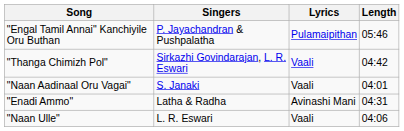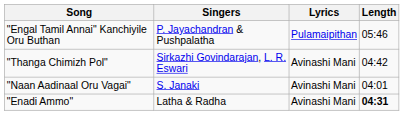 <table class="wikitable">
 <tr>
 <th>Song</th>
 <th>Singers</th>
 <th>Lyrics</th>
 <th>Length</th>
 </tr>
 <tr>
 <td>"Engal Tamil Annai" Kanchiyile Oru Buthan</td>
 <td><a href='#'>P. Jayachandran</a> & Pushpalatha</td>
 <td><a href='#'>Pulamaipithan</a></td>
 <td>05:46</td>
 </tr>
 <tr>
 <td>"Thanga Chimizh Pol"</td>
 <td><a href='#'>Sirkazhi Govindarajan</a>, <a href='#'>L. R. Eswari</a></td>
-<td><a href='#'>Vaali</a></td>
+<td>Avinashi Mani</td>
 <td>04:42</td>
 </tr>
 <tr>
 <td>"Naan Aadinaal Oru Vagai"</td>
 <td><a href='#'>S. Janaki</a></td>
-<td>Vaali</td>
+<td>Avinashi Mani</td>
 <td>04:01</td>
 </tr>
 <tr>
 <td>"Enadi Ammo"</td>
 <td>Latha & Radha</td>
 <td>Avinashi Mani</td>
-<td>04:31</td>
-</tr>
-<tr>
-<td>"Naan Ulle"</td>
-<td>L. R. Eswari</td>
-<td>Vaali</td>
-<td>04:06</td>
+<td><strong>04:31</strong></td>
 </tr>
 </table>
